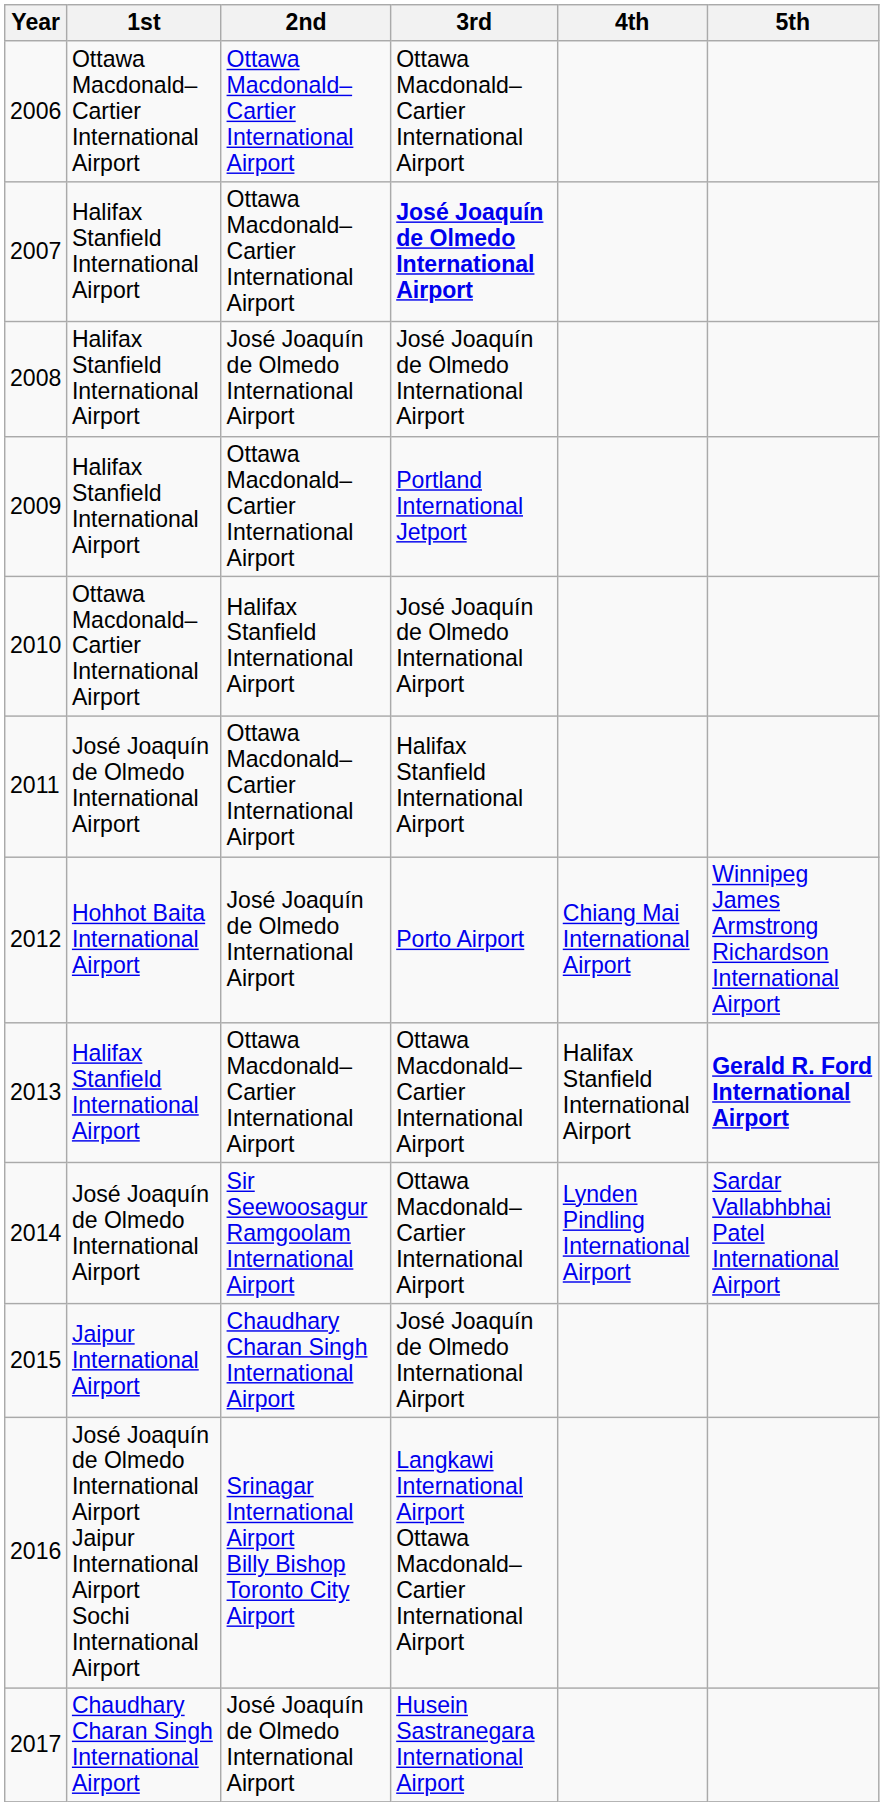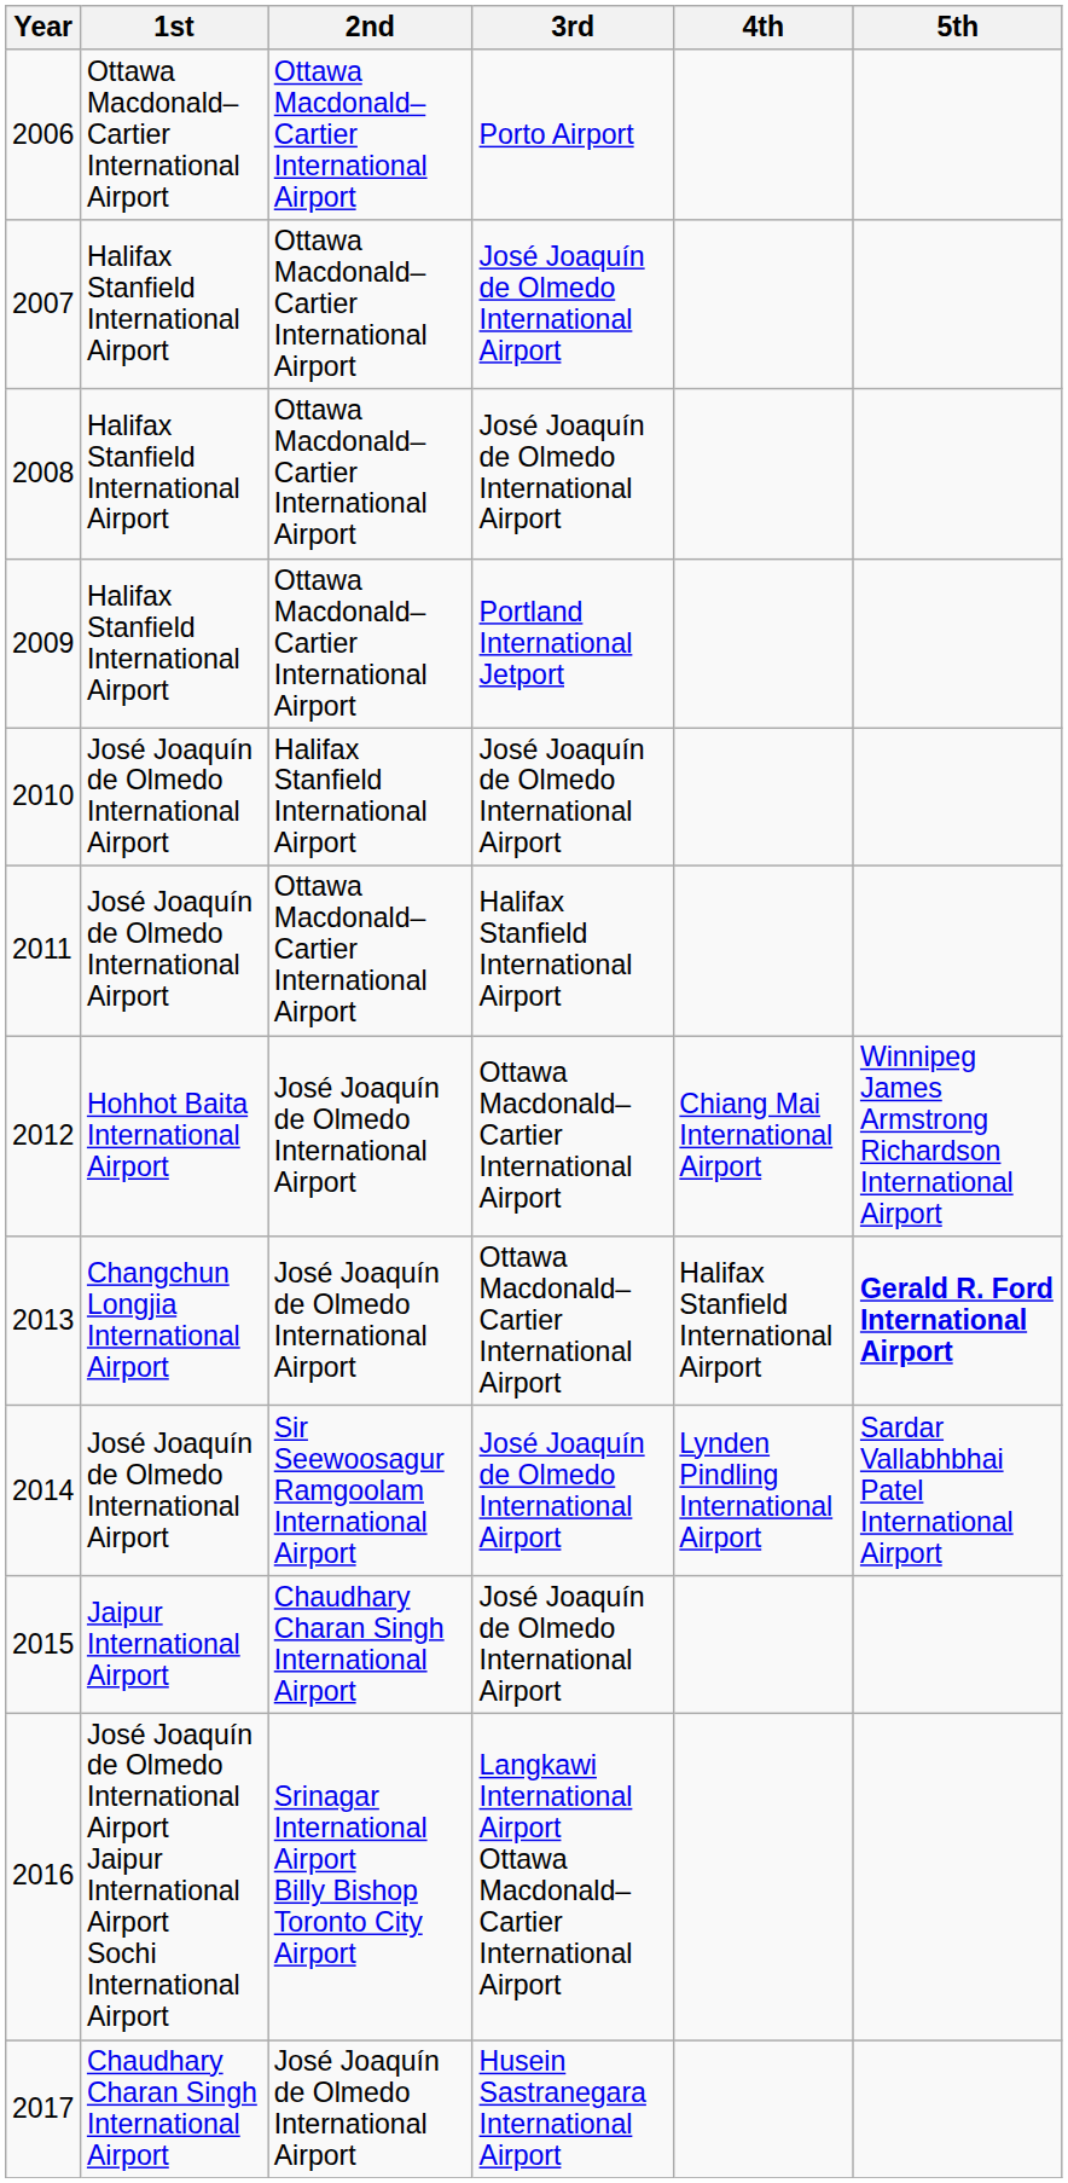 <table class="wikitable">
 <tr>
 <th>Year</th>
 <th>1st</th>
 <th>2nd</th>
 <th>3rd</th>
 <th>4th</th>
 <th>5th</th>
 </tr>
 <tr>
 <td>2006</td>
 <td> Ottawa Macdonald–Cartier International Airport</td>
 <td> <a href='#'>Ottawa Macdonald–Cartier International Airport</a></td>
-<td> Ottawa Macdonald–Cartier International Airport</td>
+<td> <a href='#'>Porto Airport</a></td>
 <td></td>
 <td></td>
 </tr>
 <tr>
 <td>2007</td>
 <td> Halifax Stanfield International Airport</td>
 <td> Ottawa Macdonald–Cartier International Airport</td>
-<td><strong> <a href='#'>José Joaquín de Olmedo International Airport</a></strong></td>
+<td> <a href='#'>José Joaquín de Olmedo International Airport</a></td>
 <td></td>
 <td></td>
 </tr>
 <tr>
 <td>2008</td>
 <td> Halifax Stanfield International Airport</td>
-<td> José Joaquín de Olmedo International Airport</td>
+<td> Ottawa Macdonald–Cartier International Airport</td>
 <td> José Joaquín de Olmedo International Airport</td>
 <td></td>
 <td></td>
 </tr>
 <tr>
 <td>2009</td>
 <td> Halifax Stanfield International Airport</td>
 <td> Ottawa Macdonald–Cartier International Airport</td>
 <td> <a href='#'>Portland International Jetport</a></td>
 <td></td>
 <td></td>
 </tr>
 <tr>
 <td>2010</td>
-<td> Ottawa Macdonald–Cartier International Airport</td>
+<td> José Joaquín de Olmedo International Airport</td>
 <td> Halifax Stanfield International Airport</td>
 <td> José Joaquín de Olmedo International Airport</td>
 <td></td>
 <td></td>
 </tr>
 <tr>
 <td>2011</td>
 <td> José Joaquín de Olmedo International Airport</td>
 <td> Ottawa Macdonald–Cartier International Airport</td>
 <td> Halifax Stanfield International Airport</td>
 <td></td>
 <td></td>
 </tr>
 <tr>
 <td>2012</td>
 <td> <a href='#'>Hohhot Baita International Airport</a></td>
 <td> José Joaquín de Olmedo International Airport</td>
-<td> <a href='#'>Porto Airport</a></td>
+<td> Ottawa Macdonald–Cartier International Airport</td>
 <td> <a href='#'>Chiang Mai International Airport</a></td>
 <td> <a href='#'>Winnipeg James Armstrong Richardson International Airport</a></td>
 </tr>
 <tr>
 <td>2013</td>
-<td> <a href='#'>Halifax Stanfield International Airport</a></td>
-<td> Ottawa Macdonald–Cartier International Airport</td>
+<td> <a href='#'>Changchun Longjia International Airport</a></td>
+<td> José Joaquín de Olmedo International Airport</td>
 <td> Ottawa Macdonald–Cartier International Airport</td>
 <td> Halifax Stanfield International Airport</td>
 <td><strong> <a href='#'>Gerald R. Ford International Airport</a></strong></td>
 </tr>
 <tr>
 <td>2014</td>
 <td> José Joaquín de Olmedo International Airport</td>
 <td> <a href='#'>Sir Seewoosagur Ramgoolam International Airport</a></td>
-<td> Ottawa Macdonald–Cartier International Airport</td>
+<td> <a href='#'>José Joaquín de Olmedo International Airport</a></td>
 <td> <a href='#'>Lynden Pindling International Airport</a></td>
 <td> <a href='#'>Sardar Vallabhbhai Patel International Airport</a></td>
 </tr>
 <tr>
 <td>2015</td>
 <td> <a href='#'>Jaipur International Airport</a></td>
 <td> <a href='#'>Chaudhary Charan Singh International Airport</a></td>
 <td> José Joaquín de Olmedo International Airport</td>
 <td></td>
 <td></td>
 </tr>
 <tr>
 <td>2016</td>
 <td> José Joaquín de Olmedo International Airport<br> Jaipur International Airport<br> Sochi International Airport</td>
 <td> <a href='#'>Srinagar International Airport</a><br> <a href='#'>Billy Bishop Toronto City Airport</a></td>
 <td> <a href='#'>Langkawi International Airport</a><br> Ottawa Macdonald–Cartier International Airport</td>
 <td></td>
 <td></td>
 </tr>
 <tr>
 <td>2017</td>
 <td> <a href='#'>Chaudhary Charan Singh International Airport</a></td>
 <td> José Joaquín de Olmedo International Airport</td>
 <td> <a href='#'>Husein Sastranegara International Airport</a></td>
 <td></td>
 <td></td>
 </tr>
 </table>
